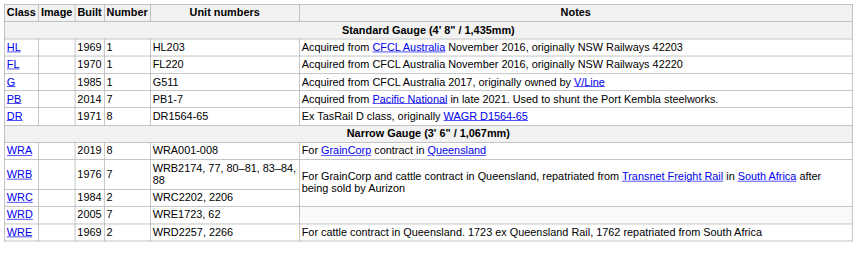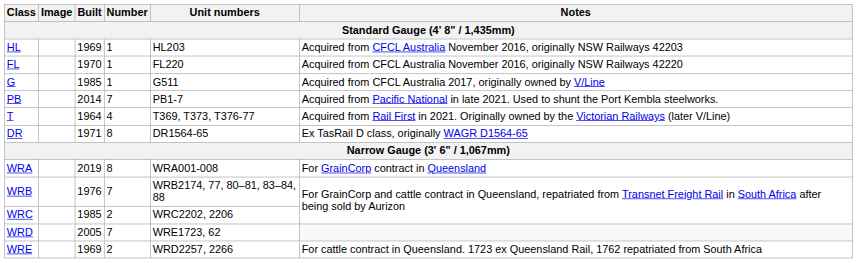 <table class="wikitable sortable">
 <tr>
 <th>Class</th>
 <th>Image</th>
 <th>Built</th>
 <th>Number</th>
 <th>Unit numbers</th>
 <th>Notes</th>
 </tr>
 <tr>
 <th colspan="6">Standard Gauge (4' 8<strong>" /</strong> 1,435mm)</th>
 </tr>
 <tr bgcolor="#FFFFFF">
 <td><a href='#'>HL</a></td>
 <td></td>
 <td>1969</td>
 <td>1</td>
 <td>HL203</td>
 <td>Acquired from <a href='#'>CFCL Australia</a> November 2016, originally NSW Railways 42203</td>
 </tr>
 <tr bgcolor="#FFFFFF">
 <td><a href='#'>FL</a></td>
 <td></td>
 <td>1970</td>
 <td>1</td>
 <td>FL220</td>
 <td>Acquired from CFCL Australia November 2016, originally NSW Railways 42220</td>
 </tr>
 <tr bgcolor="#FFFFFF">
 <td><a href='#'>G</a></td>
 <td></td>
 <td>1985</td>
 <td>1</td>
 <td>G511</td>
 <td>Acquired from CFCL Australia 2017, originally owned by <a href='#'>V/Line</a></td>
 </tr>
 <tr bgcolor="#FFFFFF">
 <td><a href='#'>PB</a></td>
 <td></td>
 <td>2014</td>
 <td>7</td>
 <td>PB1-7</td>
 <td>Acquired from <a href='#'>Pacific National</a> in late 2021. Used to shunt the Port Kembla steelworks.</td>
 </tr>
 <tr bgcolor="#FFFFFF">
+<td><a href='#'>T</a></td>
+<td></td>
+<td>1964</td>
+<td>4</td>
+<td>T369, T373, T376-77</td>
+<td>Acquired from <a href='#'>Rail First</a> in 2021. Originally owned by the <a href='#'>Victorian Railways</a> (later V/Line)</td>
+</tr>
+<tr bgcolor="#FFFFFF">
 <td><a href='#'>DR</a></td>
 <td></td>
 <td>1971</td>
 <td>8</td>
 <td>DR1564-65</td>
 <td>Ex TasRail D class, originally <a href='#'>WAGR D1564-65</a></td>
 </tr>
 <tr>
 <th colspan="6">Narrow Gauge (3' 6" / 1,067mm)</th>
 </tr>
 <tr bgcolor="#FFFFFF">
 <td><a href='#'>WRA</a></td>
 <td></td>
 <td>2019</td>
 <td>8</td>
 <td>WRA001-008</td>
 <td>For <a href='#'>GrainCorp</a> contract in <a href='#'>Queensland</a></td>
 </tr>
 <tr bgcolor="#FFFFFF">
 <td><a href='#'>WRB</a></td>
 <td></td>
 <td>1976</td>
 <td>7</td>
 <td>WRB2174, 77, 80–81, 83–84, 88</td>
 <td rowspan="2">For GrainCorp and cattle contract in Queensland, repatriated from <a href='#'>Transnet Freight Rail</a> in <a href='#'>South Africa</a> after being sold by Aurizon</td>
 </tr>
 <tr bgcolor="#FFFFFF">
 <td><a href='#'>WRC</a></td>
 <td></td>
-<td>1984</td>
+<td>1985</td>
 <td>2</td>
 <td>WRC2202, 2206</td>
 </tr>
 <tr bgcolor="#FFFFFF">
 <td><a href='#'>WRD</a></td>
 <td></td>
 <td>2005</td>
 <td>7</td>
 <td>WRE1723, 62</td>
 </tr>
 <tr bgcolor="#FFFFFF">
 <td><a href='#'>WRE</a></td>
 <td></td>
 <td>1969</td>
 <td>2</td>
 <td>WRD2257, 2266</td>
 <td>For cattle contract in Queensland. 1723 ex Queensland Rail, 1762 repatriated from South Africa</td>
 </tr>
 </table>
